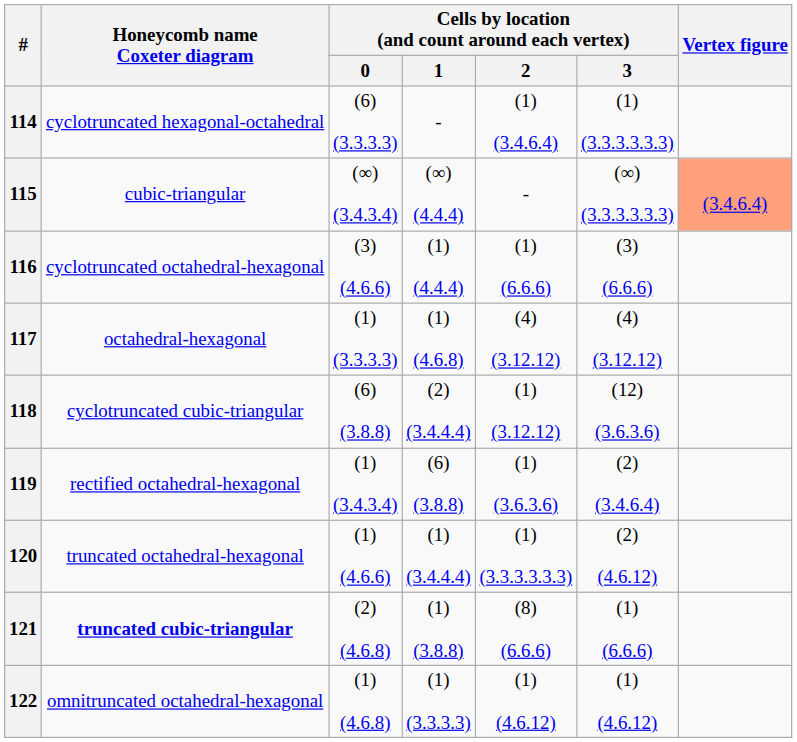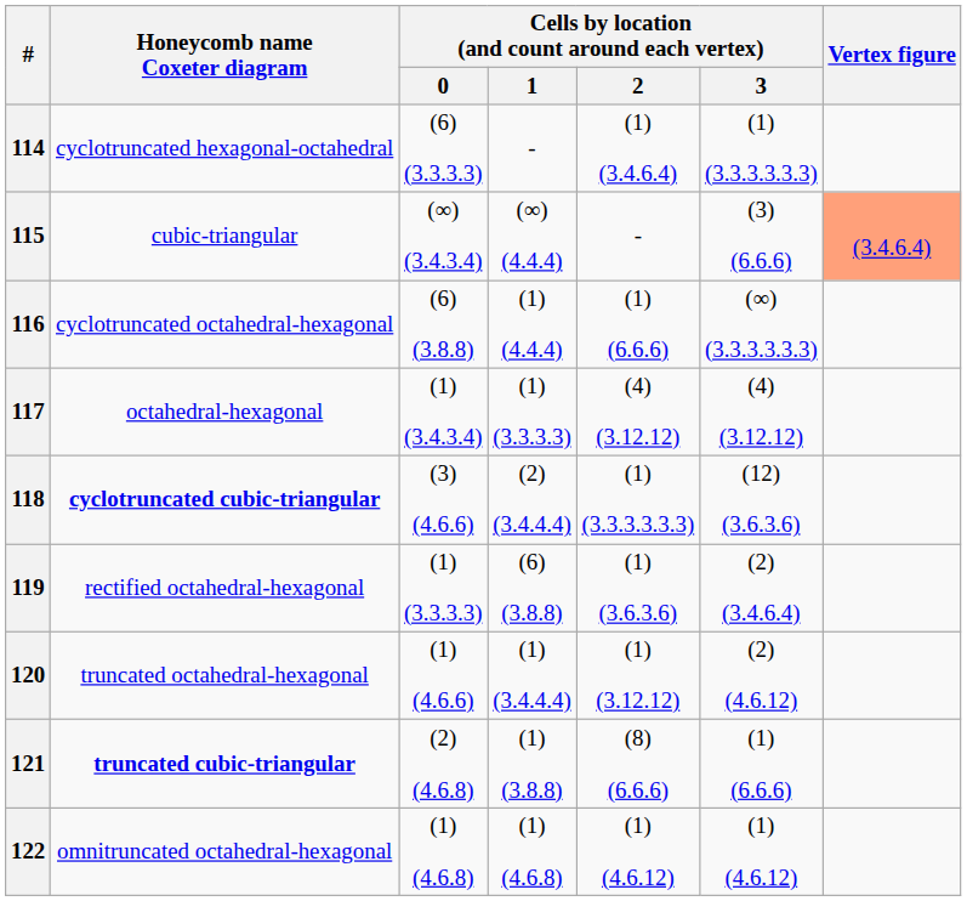 <table class="wikitable">
 <tr>
 <th rowspan=2>#</th>
 <th rowspan=2>Honeycomb name<br><a href='#'>Coxeter diagram</a></th>
 <th colspan=4>Cells by location<br>(and count around each vertex)</th>
 <th rowspan=2><a href='#'>Vertex figure</a></th>
 </tr>
 <tr>
 <th>0<br></th>
 <th>1<br></th>
 <th>2<br></th>
 <th>3<br></th>
 </tr>
 <tr align=center>
 <th>114</th>
 <td><a href='#'>cyclotruncated hexagonal-octahedral</a><br></td>
 <td>(6)<br><br><a href='#'>(3.3.3.3)</a><br></td>
 <td>-</td>
 <td>(1)<br><br><a href='#'>(3.4.6.4)</a><br></td>
 <td>(1)<br><br><a href='#'>(3.3.3.3.3.3)</a><br></td>
 <td></td>
 </tr>
 <tr align=center>
 <th>115</th>
 <td><a href='#'>cubic-triangular</a><br></td>
 <td>(∞)<br><br><a href='#'>(3.4.3.4)</a><br></td>
 <td>(∞)<br><br><a href='#'>(4.4.4)</a><br></td>
 <td>-</td>
-<td>(∞)<br><br><a href='#'>(3.3.3.3.3.3)</a><br></td>
+<td>(3)<br><br><a href='#'>(6.6.6)</a><br></td>
 <td style="background: lightsalmon;"> <br><a href='#'>(3.4.6.4)</a></td>
 </tr>
 <tr align=center>
 <th>116</th>
 <td><a href='#'>cyclotruncated octahedral-hexagonal</a><br></td>
-<td>(3)<br><br><a href='#'>(4.6.6)</a><br></td>
+<td>(6)<br><br><a href='#'>(3.8.8)</a><br></td>
 <td>(1)<br><br><a href='#'>(4.4.4)</a><br></td>
 <td>(1)<br><br><a href='#'>(6.6.6)</a><br></td>
-<td>(3)<br><br><a href='#'>(6.6.6)</a><br></td>
+<td>(∞)<br><br><a href='#'>(3.3.3.3.3.3)</a><br></td>
 <td></td>
 </tr>
 <tr align=center>
 <th>117</th>
 <td><a href='#'>octahedral-hexagonal</a><br></td>
+<td>(1)<br><br><a href='#'>(3.4.3.4)</a><br></td>
 <td>(1)<br><br><a href='#'>(3.3.3.3)</a><br></td>
-<td>(1)<br><br><a href='#'>(4.6.8)</a><br></td>
 <td>(4)<br><br><a href='#'>(3.12.12)</a><br></td>
 <td>(4)<br><br><a href='#'>(3.12.12)</a><br></td>
 <td></td>
 </tr>
 <tr align=center>
 <th>118</th>
-<td><a href='#'>cyclotruncated cubic-triangular</a><br></td>
-<td>(6)<br><br><a href='#'>(3.8.8)</a><br></td>
+<td><strong><a href='#'>cyclotruncated cubic-triangular</a><br></strong></td>
+<td>(3)<br><br><a href='#'>(4.6.6)</a><br></td>
 <td>(2)<br><br><a href='#'>(3.4.4.4)</a><br></td>
-<td>(1)<br><br><a href='#'>(3.12.12)</a><br></td>
+<td>(1)<br><br><a href='#'>(3.3.3.3.3.3)</a><br></td>
 <td>(12)<br><br><a href='#'>(3.6.3.6)</a><br></td>
 <td></td>
 </tr>
 <tr align=center>
 <th>119</th>
 <td><a href='#'>rectified octahedral-hexagonal</a><br></td>
-<td>(1)<br><br><a href='#'>(3.4.3.4)</a><br></td>
+<td>(1)<br><br><a href='#'>(3.3.3.3)</a><br></td>
 <td>(6)<br><br><a href='#'>(3.8.8)</a><br></td>
 <td>(1)<br><br><a href='#'>(3.6.3.6)</a><br></td>
 <td>(2)<br><br><a href='#'>(3.4.6.4)</a><br></td>
 <td></td>
 </tr>
 <tr align=center>
 <th>120</th>
 <td><a href='#'>truncated octahedral-hexagonal</a><br></td>
 <td>(1)<br><br><a href='#'>(4.6.6)</a><br></td>
 <td>(1)<br><br><a href='#'>(3.4.4.4)</a><br></td>
-<td>(1)<br><br><a href='#'>(3.3.3.3.3.3)</a><br></td>
+<td>(1)<br><br><a href='#'>(3.12.12)</a><br></td>
 <td>(2)<br><br><a href='#'>(4.6.12)</a><br></td>
 <td></td>
 </tr>
 <tr align=center>
 <th>121</th>
 <td><strong><a href='#'>truncated cubic-triangular</a><br></strong></td>
 <td>(2)<br><br><a href='#'>(4.6.8)</a><br></td>
 <td>(1)<br><br><a href='#'>(3.8.8)</a><br></td>
 <td>(8)<br><br><a href='#'>(6.6.6)</a><br></td>
 <td>(1)<br><br><a href='#'>(6.6.6)</a><br></td>
 <td></td>
 </tr>
 <tr align=center>
 <th>122</th>
 <td><a href='#'>omnitruncated octahedral-hexagonal</a><br></td>
 <td>(1)<br><br><a href='#'>(4.6.8)</a><br></td>
-<td>(1)<br><br><a href='#'>(3.3.3.3)</a><br></td>
+<td>(1)<br><br><a href='#'>(4.6.8)</a><br></td>
 <td>(1)<br><br><a href='#'>(4.6.12)</a><br></td>
 <td>(1)<br><br><a href='#'>(4.6.12)</a><br></td>
 <td></td>
 </tr>
 </table>
